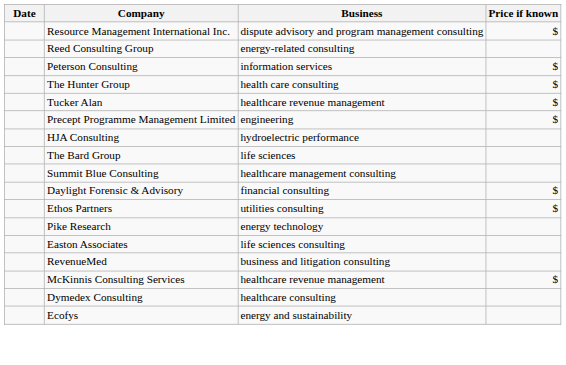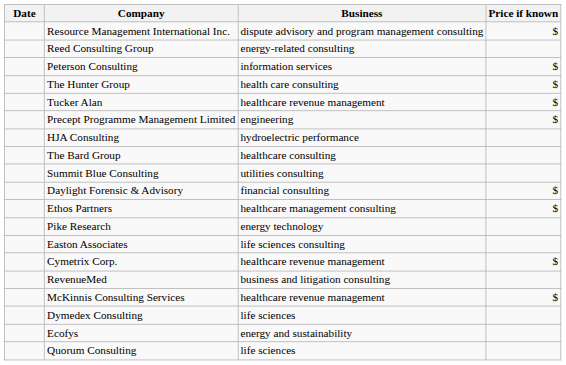 <table class="wikitable sortable mw-collapsible">
 <tr>
 <th scope="col" style="width:50px">Date</th>
 <th scope="col">Company</th>
 <th scope="col">Business</th>
 <th scope="col" style="text-align:right">Price if known</th>
 </tr>
 <tr>
 <td></td>
 <td>Resource Management International Inc.</td>
 <td>dispute advisory and program management consulting</td>
 <td style="text-align:right;">$</td>
 </tr>
 <tr>
 <td></td>
 <td>Reed Consulting Group</td>
 <td>energy-related consulting</td>
 <td></td>
 </tr>
 <tr>
 <td></td>
 <td>Peterson Consulting</td>
 <td>information services</td>
 <td style="text-align:right;">$</td>
 </tr>
 <tr>
 <td></td>
 <td>The Hunter Group</td>
 <td>health care consulting</td>
 <td style="text-align:right;">$</td>
 </tr>
 <tr>
 <td></td>
 <td>Tucker Alan</td>
 <td>healthcare revenue management</td>
 <td style="text-align:right;">$</td>
 </tr>
 <tr>
 <td></td>
 <td>Precept Programme Management Limited</td>
 <td>engineering</td>
 <td style="text-align:right;">$</td>
 </tr>
 <tr>
 <td></td>
 <td>HJA Consulting</td>
 <td>hydroelectric performance</td>
 <td></td>
 </tr>
 <tr>
 <td></td>
 <td>The Bard Group</td>
-<td>life sciences</td>
+<td>healthcare consulting</td>
 <td></td>
 </tr>
 <tr>
 <td></td>
 <td>Summit Blue Consulting</td>
-<td>healthcare management consulting</td>
+<td>utilities consulting</td>
 <td></td>
 </tr>
 <tr>
 <td></td>
 <td>Daylight Forensic & Advisory</td>
 <td>financial consulting</td>
 <td style="text-align:right;">$</td>
 </tr>
 <tr>
 <td></td>
 <td>Ethos Partners</td>
-<td>utilities consulting</td>
+<td>healthcare management consulting</td>
 <td style="text-align:right;">$</td>
 </tr>
 <tr>
 <td></td>
 <td>Pike Research</td>
 <td>energy technology</td>
 <td></td>
 </tr>
 <tr>
 <td></td>
 <td>Easton Associates</td>
 <td>life sciences consulting</td>
 <td></td>
 </tr>
 <tr>
 <td></td>
+<td>Cymetrix Corp.</td>
+<td>healthcare revenue management</td>
+<td style="text-align:right;">$</td>
+</tr>
+<tr>
+<td></td>
 <td>RevenueMed</td>
 <td>business and litigation consulting</td>
 <td></td>
 </tr>
 <tr>
 <td></td>
 <td>McKinnis Consulting Services</td>
 <td>healthcare revenue management</td>
 <td style="text-align:right;">$</td>
 </tr>
 <tr>
 <td></td>
 <td>Dymedex Consulting</td>
-<td>healthcare consulting</td>
+<td>life sciences</td>
 <td></td>
 </tr>
 <tr>
 <td></td>
 <td>Ecofys</td>
 <td>energy and sustainability</td>
 <td></td>
 </tr>
+<tr>
+<td></td>
+<td>Quorum Consulting</td>
+<td>life sciences</td>
+<td></td>
+</tr>
 </table>
